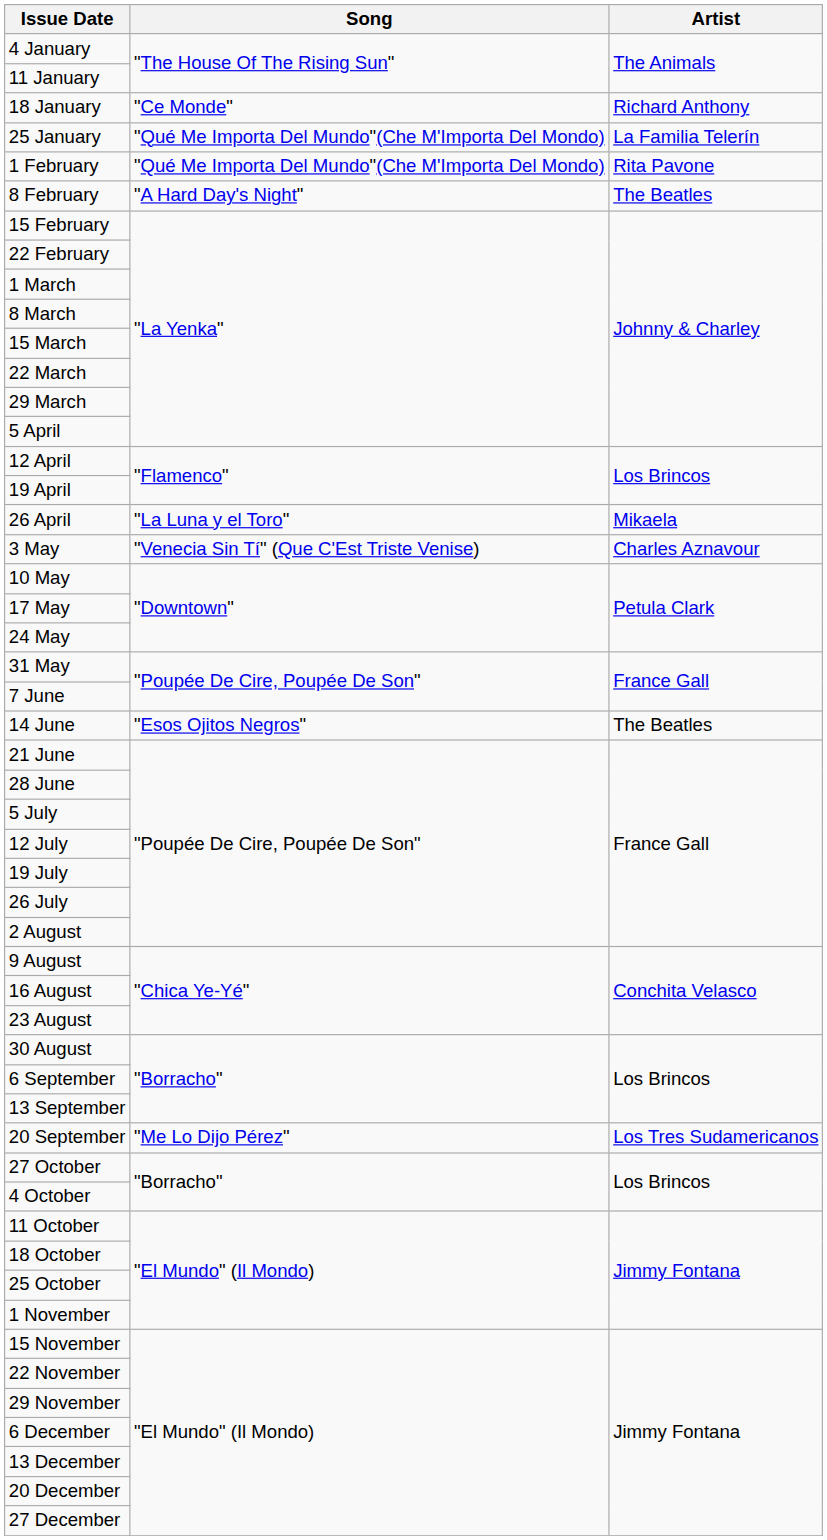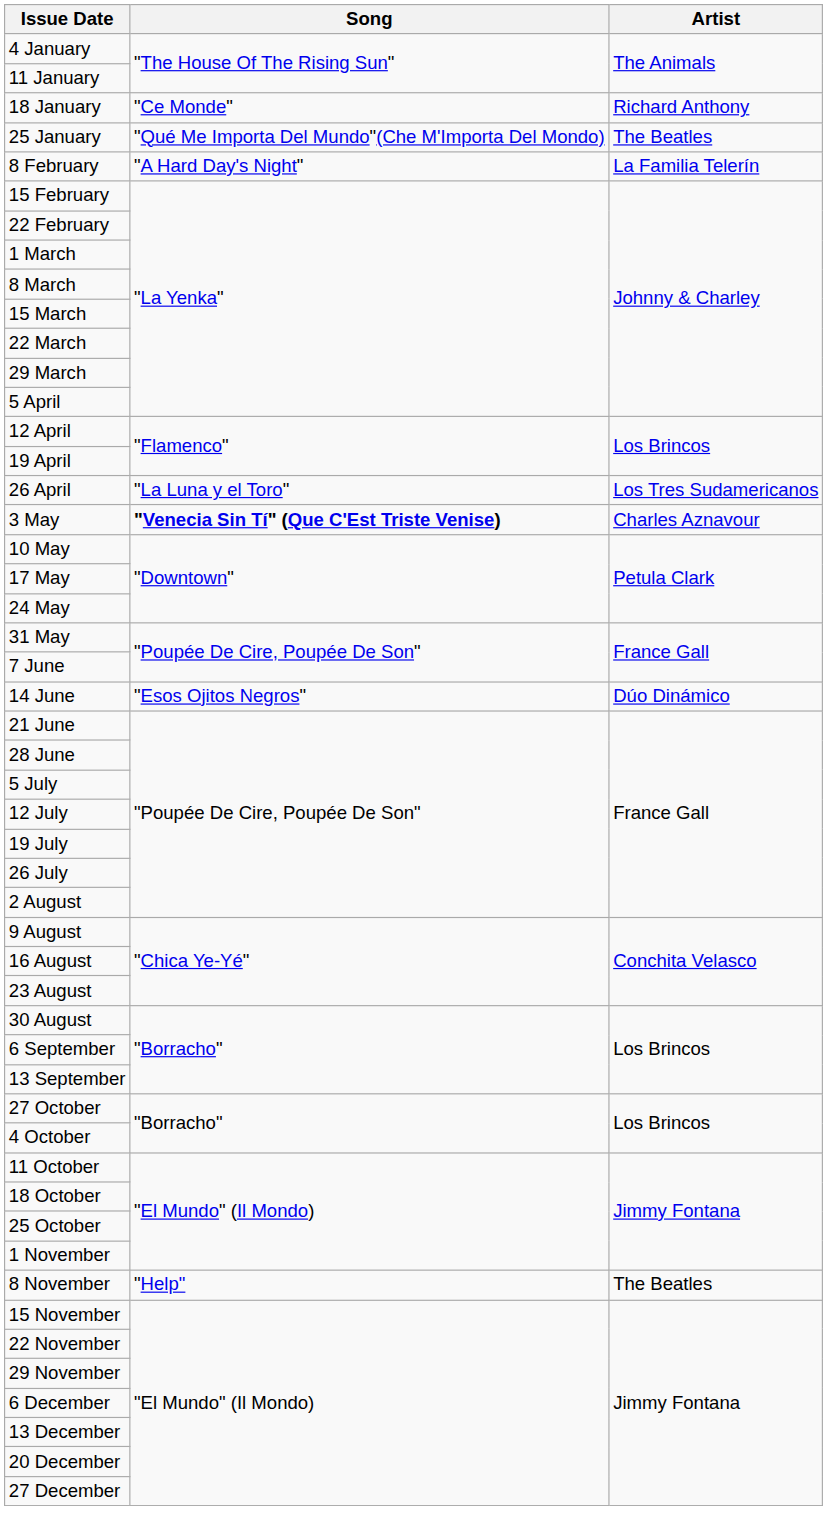 <table class="wikitable">
 <tr>
 <th>Issue Date</th>
 <th>Song</th>
 <th>Artist</th>
 </tr>
 <tr>
 <td>4 January</td>
 <td rowspan=2>"<a href='#'>The House Of The Rising Sun</a>"</td>
 <td rowspan=2><a href='#'>The Animals</a></td>
 </tr>
 <tr>
 <td>11 January</td>
 </tr>
 <tr>
 <td>18 January</td>
 <td rowspan=1>"<a href='#'>Ce Monde</a>"</td>
 <td rowspan=1><a href='#'>Richard Anthony</a></td>
 </tr>
 <tr>
 <td>25 January</td>
 <td rowspan=1>"<a href='#'>Qué Me Importa Del Mundo</a>"<a href='#'>(Che M'Importa Del Mondo)</a></td>
-<td rowspan=1><a href='#'>La Familia Telerín</a></td>
-</tr>
-<tr>
-<td>1 February</td>
-<td rowspan=1>"<a href='#'>Qué Me Importa Del Mundo</a>"<a href='#'>(Che M'Importa Del Mondo)</a></td>
-<td rowspan=1><a href='#'>Rita Pavone</a></td>
+<td rowspan=1><a href='#'>The Beatles</a></td>
 </tr>
 <tr>
 <td>8 February</td>
 <td rowspan=1>"<a href='#'>A Hard Day's Night</a>"</td>
-<td rowspan=1><a href='#'>The Beatles</a></td>
+<td rowspan=1><a href='#'>La Familia Telerín</a></td>
 </tr>
 <tr>
 <td>15 February</td>
 <td rowspan=8>"<a href='#'>La Yenka</a>"</td>
 <td rowspan=8><a href='#'>Johnny & Charley</a></td>
 </tr>
 <tr>
 <td>22 February</td>
 </tr>
 <tr>
 <td>1 March</td>
 </tr>
 <tr>
 <td>8 March</td>
 </tr>
 <tr>
 <td>15 March</td>
 </tr>
 <tr>
 <td>22 March</td>
 </tr>
 <tr>
 <td>29 March</td>
 </tr>
 <tr>
 <td>5 April</td>
 </tr>
 <tr>
 <td>12 April</td>
 <td rowspan=2>"<a href='#'>Flamenco</a>"</td>
 <td rowspan=2><a href='#'>Los Brincos</a></td>
 </tr>
 <tr>
 <td>19 April</td>
 </tr>
 <tr>
 <td>26 April</td>
 <td rowspan=1>"<a href='#'>La Luna y el Toro</a>"</td>
-<td rowspan=1><a href='#'>Mikaela</a></td>
+<td rowspan=1><a href='#'>Los Tres Sudamericanos</a></td>
 </tr>
 <tr>
 <td>3 May</td>
-<td rowspan=1>"<a href='#'>Venecia Sin Tí</a>" (<a href='#'>Que C'Est Triste Venise</a>)</td>
+<td rowspan=1><strong>"<a href='#'>Venecia Sin Tí</a>" (<a href='#'>Que C'Est Triste Venise</a>)</strong></td>
 <td rowspan=1><a href='#'>Charles Aznavour</a></td>
 </tr>
 <tr>
 <td>10 May</td>
 <td rowspan=3>"<a href='#'>Downtown</a>"</td>
 <td rowspan=3><a href='#'>Petula Clark</a></td>
 </tr>
 <tr>
 <td>17 May</td>
 </tr>
 <tr>
 <td>24 May</td>
 </tr>
 <tr>
 <td>31 May</td>
 <td rowspan=2>"<a href='#'>Poupée De Cire, Poupée De Son</a>"</td>
 <td rowspan=2><a href='#'>France Gall</a></td>
 </tr>
 <tr>
 <td>7 June</td>
 </tr>
 <tr>
 <td>14 June</td>
 <td rowspan=1>"<a href='#'>Esos Ojitos Negros</a>"</td>
-<td rowspan=1>The Beatles</td>
+<td rowspan=1><a href='#'>Dúo Dinámico</a></td>
 </tr>
 <tr>
 <td>21 June</td>
 <td rowspan=7>"Poupée De Cire, Poupée De Son"</td>
 <td rowspan=7>France Gall</td>
 </tr>
 <tr |>
 <td>28 June</td>
 </tr>
 <tr>
 <td>5 July</td>
 </tr>
 <tr>
 <td>12 July</td>
 </tr>
 <tr>
 <td>19 July</td>
 </tr>
 <tr>
 <td>26 July</td>
 </tr>
 <tr>
 <td>2 August</td>
 </tr>
 <tr>
 <td>9 August</td>
 <td rowspan=3>"<a href='#'>Chica Ye-Yé</a>"</td>
 <td rowspan=3><a href='#'>Conchita Velasco</a></td>
 </tr>
 <tr>
 <td>16 August</td>
 </tr>
 <tr>
 <td>23 August</td>
 </tr>
 <tr>
 <td>30 August</td>
 <td rowspan=3>"<a href='#'>Borracho</a>"</td>
 <td rowspan=3>Los Brincos</td>
 </tr>
 <tr>
 <td>6 September</td>
 </tr>
 <tr>
 <td>13 September</td>
 </tr>
 <tr>
-<td>20 September</td>
-<td rowspan=1>"<a href='#'>Me Lo Dijo Pérez</a>"</td>
-<td rowspan=1><a href='#'>Los Tres Sudamericanos</a></td>
-</tr>
-<tr>
 <td>27 October</td>
 <td rowspan=2>"Borracho"</td>
 <td rowspan=2>Los Brincos</td>
 </tr>
 <tr>
 <td>4 October</td>
 </tr>
 <tr>
 <td>11 October</td>
 <td rowspan=4>"<a href='#'>El Mundo</a>" (<a href='#'>Il Mondo</a>)</td>
 <td rowspan=4><a href='#'>Jimmy Fontana</a></td>
 </tr>
 <tr>
 <td>18 October</td>
 </tr>
 <tr>
 <td>25 October</td>
 </tr>
 <tr>
 <td>1 November</td>
+</tr>
+<tr>
+<td>8 November</td>
+<td rowspan=1>"<a href='#'>Help"</a></td>
+<td rowspan=1>The Beatles</td>
 </tr>
 <tr>
 <td>15 November</td>
 <td rowspan=7>"El Mundo" (Il Mondo)</td>
 <td rowspan=7>Jimmy Fontana</td>
 </tr>
 <tr>
 <td>22 November</td>
 </tr>
 <tr>
 <td>29 November</td>
 </tr>
 <tr>
 <td>6 December</td>
 </tr>
 <tr>
 <td>13 December</td>
 </tr>
 <tr>
 <td>20 December</td>
 </tr>
 <tr>
 <td>27 December</td>
 </tr>
 </table>
